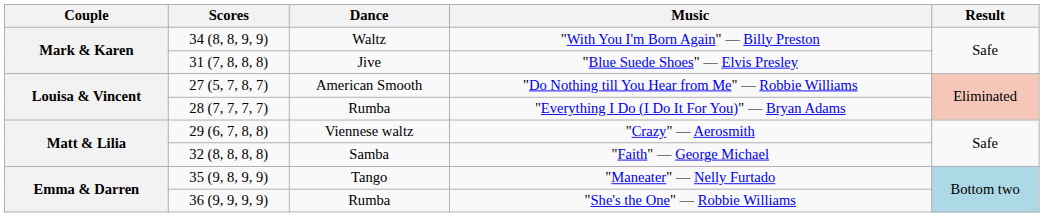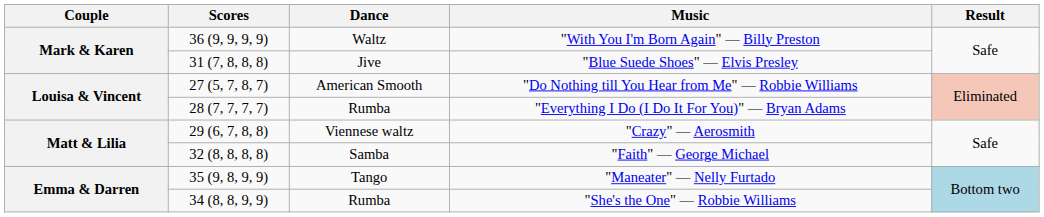 <table class="wikitable sortable" style="text-align:center; width:90%">
 <tr>
 <th scope="col">Couple</th>
 <th scope="col">Scores</th>
 <th scope="col" class="unsortable">Dance</th>
 <th scope="col" class="unsortable">Music</th>
 <th scope="col" class="unsortable">Result</th>
 </tr>
 <tr>
 <th scope="row" rowspan=2>Mark & Karen</th>
-<td>34 (8, 8, 9, 9)</td>
+<td>36 (9, 9, 9, 9)</td>
 <td>Waltz</td>
 <td>"<a href='#'>With You I'm Born Again</a>" — <a href='#'>Billy Preston</a></td>
 <td rowspan=2>Safe</td>
 </tr>
 <tr>
 <td>31 (7, 8, 8, 8)</td>
 <td>Jive</td>
 <td>"<a href='#'>Blue Suede Shoes</a>" — <a href='#'>Elvis Presley</a></td>
 </tr>
 <tr>
 <th scope="row" rowspan=2>Louisa & Vincent</th>
 <td>27 (5, 7, 8, 7)</td>
 <td>American Smooth</td>
 <td>"<a href='#'>Do Nothing till You Hear from Me</a>" — <a href='#'>Robbie Williams</a></td>
 <td rowspan=2 bgcolor="f4c7b8">Eliminated</td>
 </tr>
 <tr>
 <td>28 (7, 7, 7, 7)</td>
 <td>Rumba</td>
 <td>"<a href='#'>Everything I Do (I Do It For You)</a>" — <a href='#'>Bryan Adams</a></td>
 </tr>
 <tr>
 <th scope="row" rowspan=2>Matt & Lilia</th>
 <td>29 (6, 7, 8, 8)</td>
 <td>Viennese waltz</td>
 <td>"<a href='#'>Crazy</a>" — <a href='#'>Aerosmith</a></td>
 <td rowspan=2>Safe</td>
 </tr>
 <tr>
 <td>32 (8, 8, 8, 8)</td>
 <td>Samba</td>
 <td>"<a href='#'>Faith</a>" — <a href='#'>George Michael</a></td>
 </tr>
 <tr>
 <th scope="row" rowspan=2>Emma & Darren</th>
 <td>35 (9, 8, 9, 9)</td>
 <td>Tango</td>
 <td>"<a href='#'>Maneater</a>" — <a href='#'>Nelly Furtado</a></td>
 <td rowspan=2 bgcolor="lightblue">Bottom two</td>
 </tr>
 <tr>
-<td>36 (9, 9, 9, 9)</td>
+<td>34 (8, 8, 9, 9)</td>
 <td>Rumba</td>
 <td>"<a href='#'>She's the One</a>" — <a href='#'>Robbie Williams</a></td>
 </tr>
 </table>
